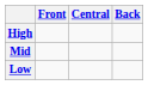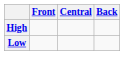 <table class="wikitable" style="text-align:center">
 <tr>
 <th></th>
 <th><a href='#'>Front</a></th>
 <th><a href='#'>Central</a></th>
 <th><a href='#'>Back</a></th>
 </tr>
 <tr>
 <th><a href='#'>High</a></th>
 <td align="center"></td>
 <td></td>
 <td align="center"></td>
 </tr>
 <tr>
-<th><a href='#'>Mid</a></th>
-<td align="center"> </td>
-<td></td>
-<td align="center"> </td>
-</tr>
-<tr>
 <th><a href='#'>Low</a></th>
 <td align="center"></td>
 <td> </td>
 <td></td>
 </tr>
 </table>
